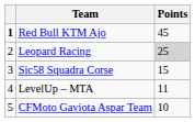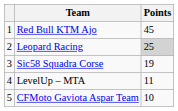 <table class="wikitable" style="font-size: 95%;">
 <tr>
 <th></th>
 <th>Team</th>
 <th>Points</th>
 </tr>
 <tr>
-<td align=center><strong>1</strong></td>
+<td align=center>1</td>
 <td> <a href='#'>Red Bull KTM Ajo</a></td>
 <td align=left>45</td>
 </tr>
 <tr>
 <td align=center>2</td>
 <td> <a href='#'>Leopard Racing</a></td>
 <td align=left style="background: lightgrey;">25</td>
 </tr>
 <tr>
 <td align=center>3</td>
 <td> <a href='#'>Sic58 Squadra Corse</a></td>
-<td align=left>15</td>
+<td align=left>19</td>
 </tr>
 <tr>
 <td align=center>4</td>
 <td> LevelUp – MTA</td>
 <td align=left>11</td>
 </tr>
 <tr>
 <td align=center>5</td>
 <td> <a href='#'>CFMoto Gaviota Aspar Team</a></td>
 <td align=left>10</td>
 </tr>
 </table>
